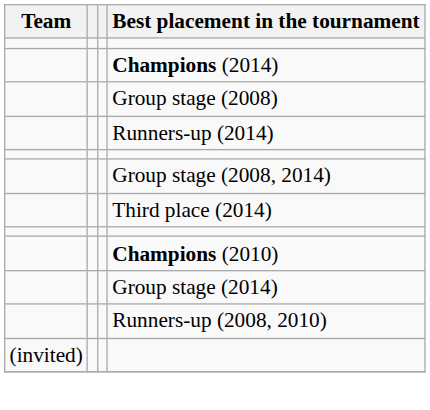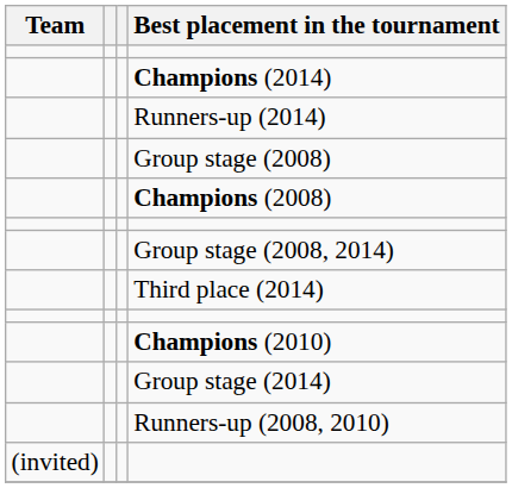 <table class="wikitable sortable">
 <tr>
 <th>Team</th>
 <th></th>
 <th></th>
 <th>Best placement in the tournament</th>
 </tr>
 <tr>
 <td></td>
 <td></td>
 <td></td>
 <td></td>
 </tr>
 <tr>
 <td></td>
 <td></td>
 <td></td>
 <td><strong>Champions</strong> (2014)</td>
 </tr>
 <tr>
 <td></td>
 <td></td>
 <td></td>
+<td>Runners-up (2014)</td>
+</tr>
+<tr>
+<td></td>
+<td></td>
+<td></td>
 <td>Group stage (2008)</td>
 </tr>
 <tr>
 <td></td>
 <td></td>
 <td></td>
-<td>Runners-up (2014)</td>
+<td><strong>Champions</strong> (2008)</td>
 </tr>
 <tr>
 <td></td>
 <td></td>
 <td></td>
 <td></td>
 </tr>
 <tr>
 <td></td>
 <td></td>
 <td></td>
 <td>Group stage (2008, 2014)</td>
 </tr>
 <tr>
 <td></td>
 <td></td>
 <td></td>
 <td>Third place (2014)</td>
 </tr>
 <tr>
 <td></td>
 <td></td>
 <td></td>
 <td></td>
 </tr>
 <tr>
 <td></td>
 <td></td>
 <td></td>
 <td><strong>Champions</strong> (2010)</td>
 </tr>
 <tr>
 <td><s> </s>   </td>
 <td></td>
 <td></td>
 <td>Group stage (2014)</td>
 </tr>
 <tr>
 <td></td>
 <td></td>
 <td></td>
 <td>Runners-up (2008, 2010)</td>
 </tr>
 <tr>
 <td> (invited)</td>
 <td></td>
 <td></td>
 <td></td>
 </tr>
 <tr>
 </tr>
 </table>
